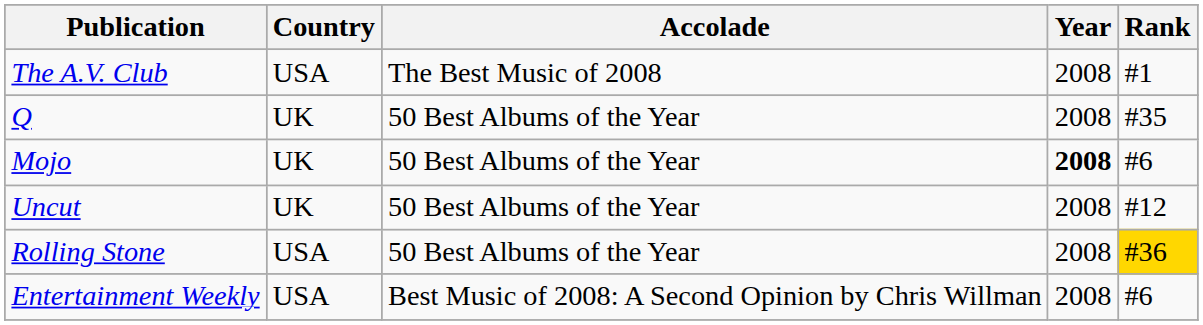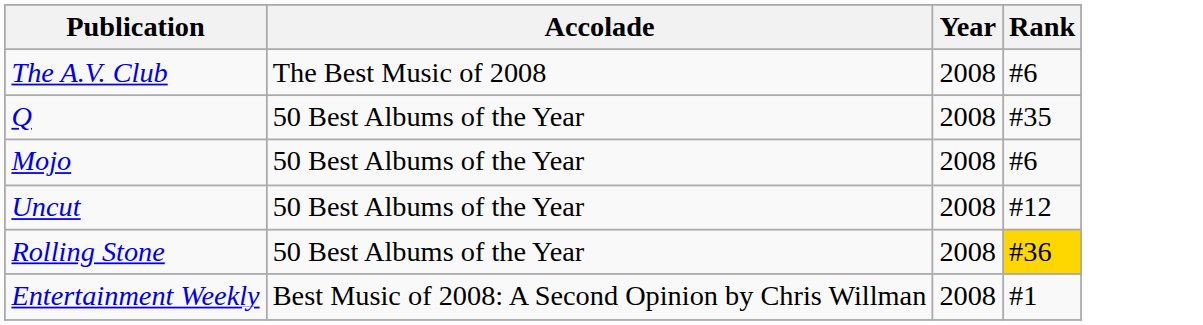 <table class="wikitable">
 <tr>
 <th>Publication</th>
-<th>Country</th>
 <th>Accolade</th>
 <th>Year</th>
 <th>Rank</th>
 </tr>
 <tr>
 <td><em><a href='#'>The A.V. Club</a></em></td>
-<td>USA</td>
 <td>The Best Music of 2008</td>
 <td>2008</td>
-<td>#1</td>
+<td>#6</td>
 </tr>
 <tr>
 <td><em><a href='#'>Q</a></em></td>
-<td>UK</td>
 <td>50 Best Albums of the Year</td>
 <td>2008</td>
 <td>#35</td>
 </tr>
 <tr>
 <td><em><a href='#'>Mojo</a></em></td>
-<td>UK</td>
 <td>50 Best Albums of the Year</td>
-<td><strong>2008</strong></td>
+<td>2008</td>
 <td>#6</td>
 </tr>
 <tr>
 <td><em><a href='#'>Uncut</a></em></td>
-<td>UK</td>
 <td>50 Best Albums of the Year</td>
 <td>2008</td>
 <td>#12</td>
 </tr>
 <tr>
 <td><em><a href='#'>Rolling Stone</a></em></td>
-<td>USA</td>
 <td>50 Best Albums of the Year</td>
 <td>2008</td>
 <td style="background: gold;">#36</td>
 </tr>
 <tr>
 <td><em><a href='#'>Entertainment Weekly</a></em></td>
-<td>USA</td>
 <td>Best Music of 2008:  A Second Opinion by Chris Willman</td>
 <td>2008</td>
-<td>#6</td>
+<td>#1</td>
 </tr>
 </table>
